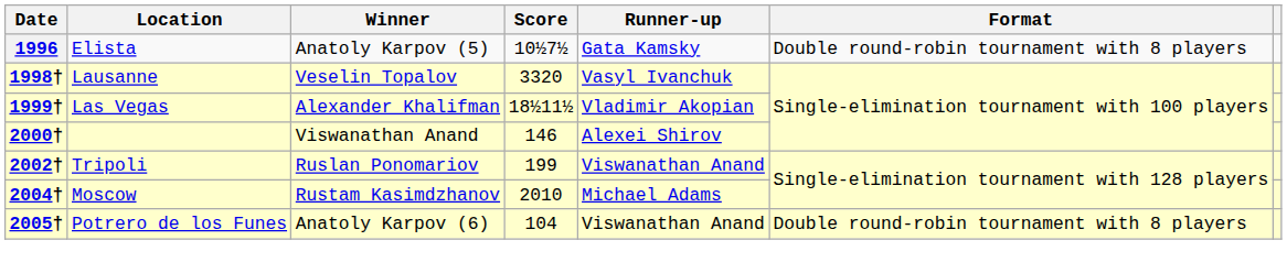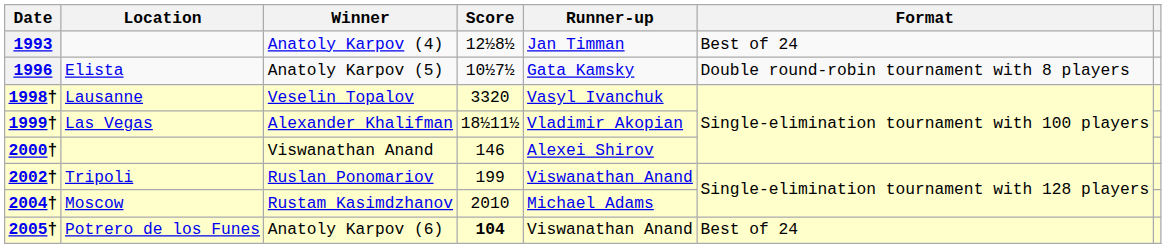 <table class="wikitable sortable">
 <tr>
 <th scope="col">Date</th>
 <th scope="col" class="unsortable">Location</th>
 <th scope="col">Winner</th>
 <th scope="col" class="unsortable">Score</th>
 <th scope="col">Runner-up</th>
 <th scope="col" class="unsortable">Format</th>
 <th scope="col" class="unsortable"></th>
+</tr>
+<tr>
+<th scope="row"><a href='#'>1993</a></th>
+<td></td>
+<td data-sort-value="Karpov, Anatoly"> <a href='#'>Anatoly Karpov</a> (4)</td>
+<td style="text-align:center">12½8½</td>
+<td data-sort-value="Timman, Jan"> <a href='#'>Jan Timman</a></td>
+<td>Best of 24</td>
+<td></td>
 </tr>
 <tr>
 <th scope="row"><a href='#'>1996</a></th>
 <td> <a href='#'>Elista</a></td>
 <td style="text-align:left" data-sort-value="Karpov, Anatoly"> Anatoly Karpov (5)</td>
 <td style="text-align:center">10½7½</td>
 <td data-sort-value="Kamsky, Gata"> <a href='#'>Gata Kamsky</a></td>
 <td>Double round-robin tournament with 8 players</td>
 <td></td>
 </tr>
 <tr style="background-color:#ffc">
 <th scope="row" style="background-color:#ffc"><a href='#'>1998</a>†</th>
 <td> <a href='#'>Lausanne</a></td>
 <td data-sort-value="Topalov, Veselin"> <a href='#'>Veselin Topalov</a></td>
 <td style="text-align:center">3320<br></td>
 <td data-sort-value="Ivanchuk, Vasyl"> <a href='#'>Vasyl Ivanchuk</a></td>
 <td rowspan="3">Single-elimination tournament with 100 players</td>
 <td></td>
 </tr>
 <tr style="background-color:#ffc">
 <th scope="row" style="background-color:#ffc"><a href='#'>1999</a>†</th>
 <td> <a href='#'>Las Vegas</a></td>
 <td data-sort-value="Khalifman, Alexander"> <a href='#'>Alexander Khalifman</a></td>
 <td style="text-align:center">18½11½<br></td>
 <td data-sort-value="Akopian, Vladimir"> <a href='#'>Vladimir Akopian</a></td>
 <td></td>
 </tr>
 <tr style="background-color:#ffc">
 <th scope="row" style="background-color:#ffc"><a href='#'>2000</a>†</th>
 <td></td>
 <td data-sort-value="Anand, Viswanathan"> Viswanathan Anand</td>
 <td style="text-align:center">146<br></td>
 <td data-sort-value="Shirov, Alexei"> <a href='#'>Alexei Shirov</a></td>
 <td></td>
 </tr>
 <tr style="background-color:#ffc">
 <th scope="row" style="background-color:#ffc"><a href='#'>2002</a>†</th>
 <td> <a href='#'>Tripoli</a></td>
 <td data-sort-value="Ponomariov, Ruslan"> <a href='#'>Ruslan Ponomariov</a></td>
 <td style="text-align:center">199<br></td>
 <td data-sort-value="Anand, Viswanathan"> <a href='#'>Viswanathan Anand</a></td>
 <td rowspan="2" style="text-align:left">Single-elimination tournament with 128 players</td>
 <td></td>
 </tr>
 <tr style="background-color:#ffc">
 <th scope="row" style="background-color:#ffc"><a href='#'>2004</a>†</th>
 <td> <a href='#'>Moscow</a></td>
 <td data-sort-value="Kasimdzhanov, Rustam"> <a href='#'>Rustam Kasimdzhanov</a></td>
 <td style="text-align:center">2010<br></td>
 <td data-sort-value="Adams, Michael"> <a href='#'>Michael Adams</a></td>
 <td></td>
 </tr>
 <tr style="background-color:#ffc">
 <th scope="row" style="background-color:#ffc"><a href='#'>2005</a>†</th>
 <td> <a href='#'>Potrero de los Funes</a></td>
 <td data-sort-value="Karpov, Anatoly"> Anatoly Karpov (6)</td>
-<td style="text-align:center">104<br></td>
+<td style="text-align:center"><strong>104<br></strong></td>
 <td data-sort-value="Anand, Viswanathan"> Viswanathan Anand</td>
-<td>Double round-robin tournament with 8 players</td>
+<td>Best of 24</td>
 <td></td>
 </tr>
 </table>
